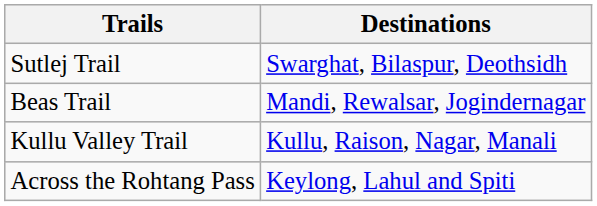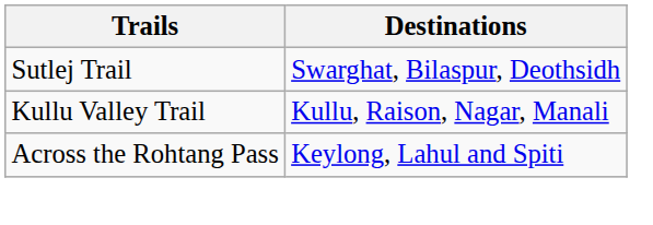 <table class="wikitable">
 <tr>
 <th>Trails</th>
 <th>Destinations</th>
 </tr>
 <tr>
 <td>Sutlej Trail</td>
 <td><a href='#'>Swarghat</a>, <a href='#'>Bilaspur</a>, <a href='#'>Deothsidh</a></td>
 </tr>
 <tr>
-<td>Beas Trail</td>
-<td><a href='#'>Mandi</a>, <a href='#'>Rewalsar</a>, <a href='#'>Jogindernagar</a></td>
-</tr>
-<tr>
 <td>Kullu Valley Trail</td>
 <td><a href='#'>Kullu</a>, <a href='#'>Raison</a>, <a href='#'>Nagar</a>, <a href='#'>Manali</a></td>
 </tr>
 <tr>
 <td>Across the Rohtang Pass</td>
 <td><a href='#'>Keylong</a>, <a href='#'>Lahul and Spiti</a></td>
 </tr>
 </table>
